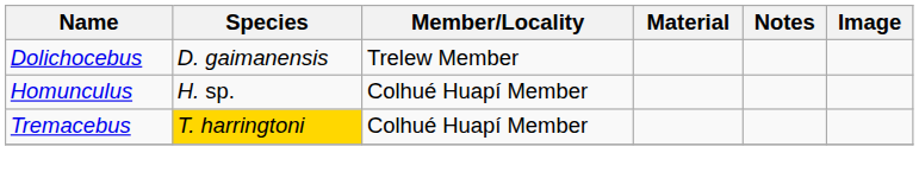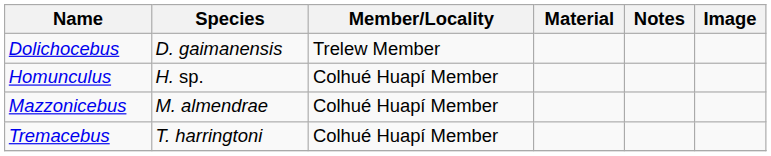 <table class="wikitable" align="center" width="75%">
 <tr>
 <th>Name</th>
 <th>Species</th>
 <th>Member/Locality</th>
 <th>Material</th>
 <th>Notes</th>
 <th>Image</th>
 </tr>
 <tr>
 <td><em><a href='#'>Dolichocebus</a></em></td>
 <td><em>D. gaimanensis</em></td>
 <td>Trelew Member</td>
 <td></td>
 <td></td>
 <td></td>
 </tr>
 <tr>
 <td><em><a href='#'>Homunculus</a></em></td>
 <td><em>H.</em> sp.</td>
 <td>Colhué Huapí Member</td>
 <td></td>
 <td></td>
 <td></td>
 </tr>
 <tr>
+<td><em><a href='#'>Mazzonicebus</a></em></td>
+<td><em>M. almendrae</em></td>
+<td>Colhué Huapí Member</td>
+<td></td>
+<td></td>
+<td></td>
+</tr>
+<tr>
 <td><em><a href='#'>Tremacebus</a></em></td>
-<td style="background: gold;"><em>T. harringtoni</em></td>
+<td><em>T. harringtoni</em></td>
 <td>Colhué Huapí Member</td>
 <td></td>
 <td></td>
 <td></td>
 </tr>
 <tr>
 </tr>
 </table>
